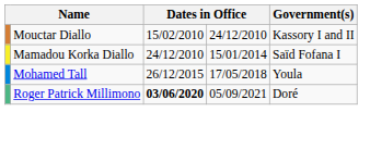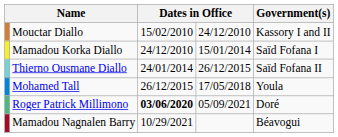 <table class="wikitable alternance">
 <tr>
 <th colspan="2" scope="col">Name</th>
 <th colspan="2" scope="col">Dates in Office</th>
 <th scope="col">Government(s)</th>
 </tr>
 <tr>
 <td bgcolor="#D47E35"></td>
 <td>Mouctar Diallo</td>
 <td>15/02/2010</td>
 <td>24/12/2010</td>
 <td>Kassory I and II</td>
 </tr>
 <tr>
 <td bgcolor="#F7EF28"></td>
 <td>Mamadou Korka Diallo</td>
 <td>24/12/2010</td>
 <td>15/01/2014</td>
 <td>Saïd Fofana I</td>
 </tr>
 <tr>
+<td bgcolor="#72D3D6"></td>
+<td><a href='#'>Thierno Ousmane Diallo</a></td>
+<td>24/01/2014</td>
+<td>26/12/2015</td>
+<td>Saïd Fofana II</td>
+</tr>
+<tr>
 <td bgcolor="#0087DC"></td>
 <td><a href='#'>Mohamed Tall</a></td>
 <td>26/12/2015</td>
 <td>17/05/2018</td>
 <td>Youla</td>
 </tr>
 <tr>
 <td bgcolor="#4CB684"></td>
 <td><a href='#'>Roger Patrick Millimono</a></td>
 <td><strong>03/06/2020</strong></td>
 <td>05/09/2021</td>
 <td>Doré</td>
 </tr>
+<tr>
+<td bgcolor="#A40C25"></td>
+<td>Mamadou Nagnalen Barry</td>
+<td>10/29/2021</td>
+<td></td>
+<td>Béavogui</td>
+</tr>
 </table>
